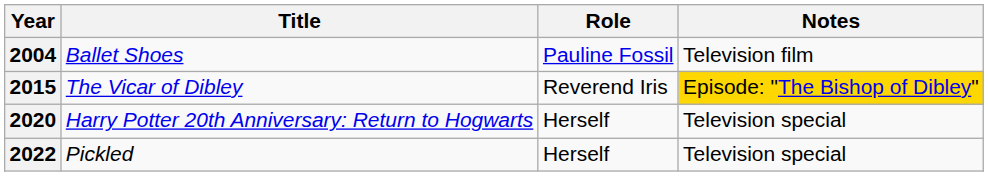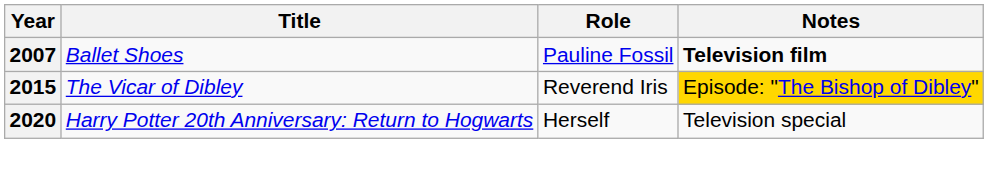 <table class="wikitable plainrowheaders sortable">
 <tr>
 <th scope="col">Year</th>
 <th scope="col">Title</th>
 <th scope="col">Role</th>
 <th scope="col" class="unsortable">Notes</th>
 </tr>
 <tr>
-<th scope="row">2004</th>
+<th scope="row">2007</th>
 <td><em><a href='#'>Ballet Shoes</a></em></td>
 <td><a href='#'>Pauline Fossil</a></td>
-<td>Television film</td>
+<td><strong>Television film</strong></td>
 </tr>
 <tr>
 <th scope="row">2015</th>
 <td><em><a href='#'>The Vicar of Dibley</a></em></td>
 <td>Reverend Iris</td>
 <td style="background: gold;">Episode: "<a href='#'>The Bishop of Dibley</a>"</td>
 </tr>
 <tr>
 <th scope="row">2020</th>
 <td><em><a href='#'>Harry Potter 20th Anniversary: Return to Hogwarts</a></em></td>
 <td>Herself</td>
 <td>Television special</td>
 </tr>
-<tr>
-<th scope="row">2022</th>
-<td><em>Pickled</em></td>
-<td>Herself</td>
-<td>Television special</td>
-</tr>
 </table>
